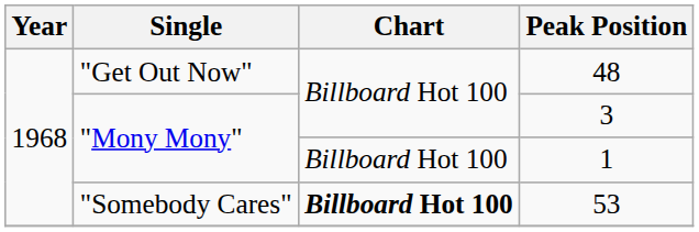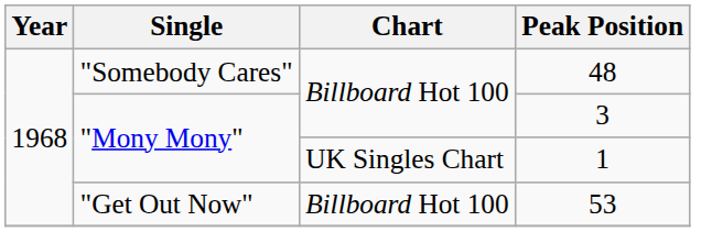 <table class="wikitable">
 <tr>
 <th>Year</th>
 <th>Single</th>
 <th>Chart</th>
 <th>Peak Position</th>
 </tr>
 <tr>
 <td rowspan="4">1968</td>
-<td rowspan="1">"Get Out Now"</td>
+<td rowspan="1">"Somebody Cares"</td>
 <td rowspan="2"><em>Billboard</em> Hot 100</td>
 <td align="center">48</td>
 </tr>
 <tr>
 <td rowspan="2">"<a href='#'>Mony Mony</a>"</td>
 <td align="center">3</td>
 </tr>
 <tr>
-<td rowspan="1"><em>Billboard</em> Hot 100</td>
+<td rowspan="1">UK Singles Chart</td>
 <td align="center">1</td>
 </tr>
 <tr>
-<td rowspan="1">"Somebody Cares"</td>
-<td rowspan="1"><strong><em>Billboard</em> Hot 100</strong></td>
+<td rowspan="1">"Get Out Now"</td>
+<td rowspan="1"><em>Billboard</em> Hot 100</td>
 <td align="center">53</td>
 </tr>
 <tr>
 </tr>
 </table>
